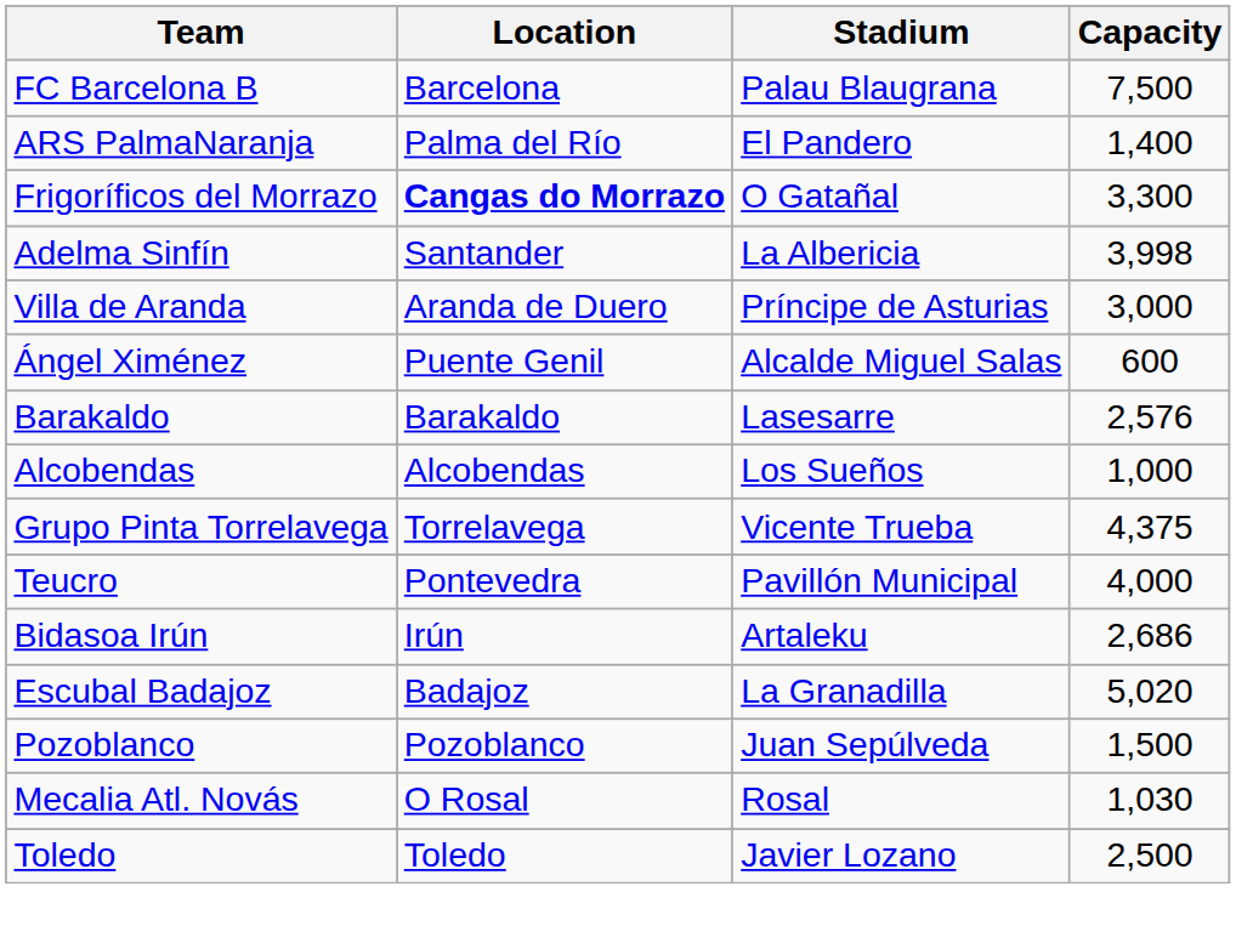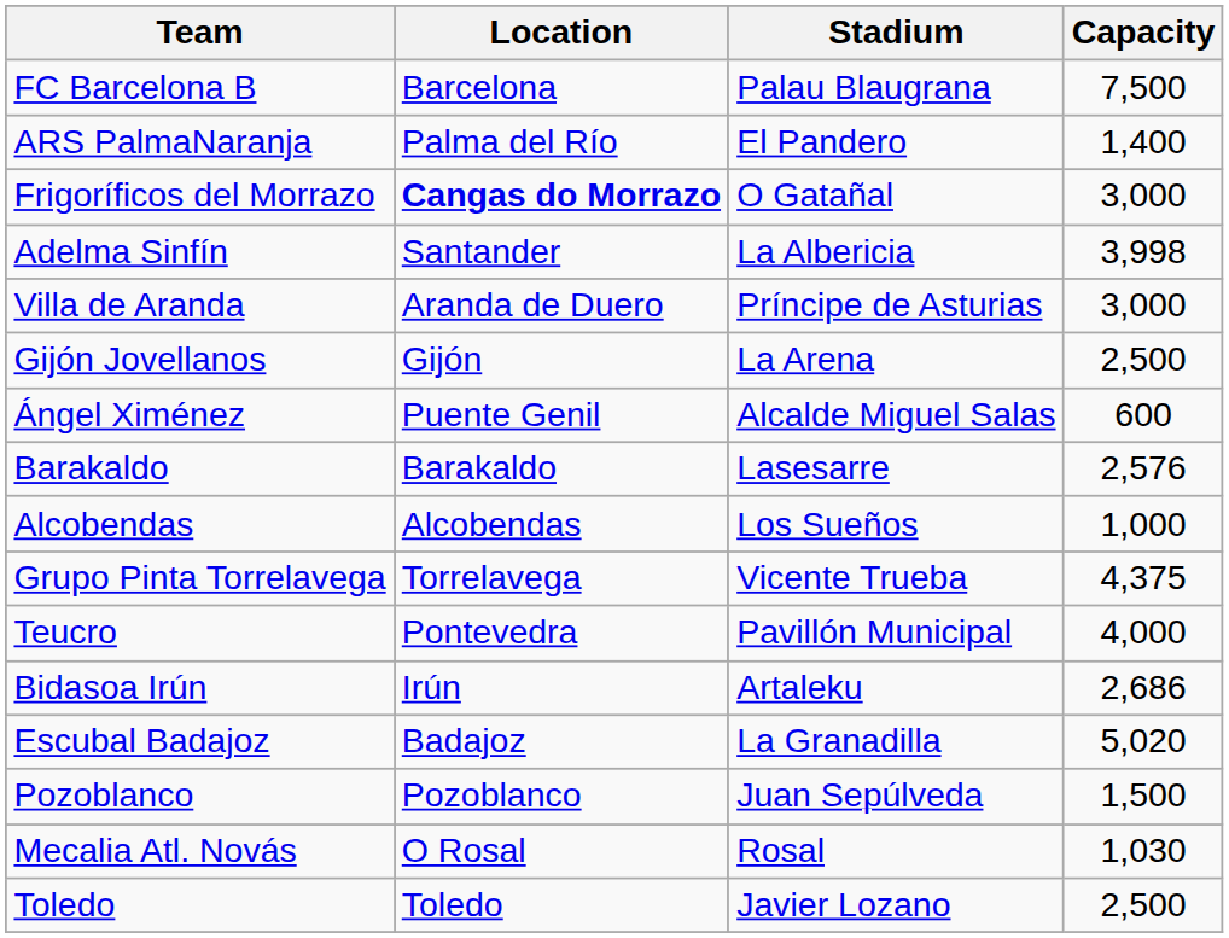 <table class="wikitable sortable">
 <tr>
 <th>Team</th>
 <th>Location</th>
 <th>Stadium</th>
 <th>Capacity</th>
 </tr>
 <tr>
 <td><a href='#'>FC Barcelona B</a></td>
 <td><a href='#'>Barcelona</a></td>
 <td><a href='#'>Palau Blaugrana</a></td>
 <td align="center">7,500</td>
 </tr>
 <tr>
 <td><a href='#'>ARS PalmaNaranja</a></td>
 <td><a href='#'>Palma del Río</a></td>
 <td><a href='#'>El Pandero</a></td>
 <td align="center">1,400</td>
 </tr>
 <tr>
 <td><a href='#'>Frigoríficos del Morrazo</a></td>
 <td><strong><a href='#'>Cangas do Morrazo</a></strong></td>
 <td><a href='#'>O Gatañal</a></td>
-<td align="center">3,300</td>
+<td align="center">3,000</td>
 </tr>
 <tr>
 <td><a href='#'>Adelma Sinfín</a></td>
 <td><a href='#'>Santander</a></td>
 <td><a href='#'>La Albericia</a></td>
 <td align="center">3,998</td>
 </tr>
 <tr>
 <td><a href='#'>Villa de Aranda</a></td>
 <td><a href='#'>Aranda de Duero</a></td>
 <td><a href='#'>Príncipe de Asturias</a></td>
 <td align="center">3,000</td>
+</tr>
+<tr>
+<td><a href='#'>Gijón Jovellanos</a></td>
+<td><a href='#'>Gijón</a></td>
+<td><a href='#'>La Arena</a></td>
+<td align="center">2,500</td>
 </tr>
 <tr>
 <td><a href='#'>Ángel Ximénez</a></td>
 <td><a href='#'>Puente Genil</a></td>
 <td><a href='#'>Alcalde Miguel Salas</a></td>
 <td align="center">600</td>
 </tr>
 <tr>
 <td><a href='#'>Barakaldo</a></td>
 <td><a href='#'>Barakaldo</a></td>
 <td><a href='#'>Lasesarre</a></td>
 <td align="center">2,576</td>
 </tr>
 <tr>
 <td><a href='#'>Alcobendas</a></td>
 <td><a href='#'>Alcobendas</a></td>
 <td><a href='#'>Los Sueños</a></td>
 <td align="center">1,000</td>
 </tr>
 <tr>
 <td><a href='#'>Grupo Pinta Torrelavega</a></td>
 <td><a href='#'>Torrelavega</a></td>
 <td><a href='#'>Vicente Trueba</a></td>
 <td align="center">4,375</td>
 </tr>
 <tr>
 <td><a href='#'>Teucro</a></td>
 <td><a href='#'>Pontevedra</a></td>
 <td><a href='#'>Pavillón Municipal</a></td>
 <td align="center">4,000</td>
 </tr>
 <tr>
 <td><a href='#'>Bidasoa Irún</a></td>
 <td><a href='#'>Irún</a></td>
 <td><a href='#'>Artaleku</a></td>
 <td align="center">2,686</td>
 </tr>
 <tr>
 <td><a href='#'>Escubal Badajoz</a></td>
 <td><a href='#'>Badajoz</a></td>
 <td><a href='#'>La Granadilla</a></td>
 <td align="center">5,020</td>
 </tr>
 <tr>
 <td><a href='#'>Pozoblanco</a></td>
 <td><a href='#'>Pozoblanco</a></td>
 <td><a href='#'>Juan Sepúlveda</a></td>
 <td align="center">1,500</td>
 </tr>
 <tr>
 <td><a href='#'>Mecalia Atl. Novás</a></td>
 <td><a href='#'>O Rosal</a></td>
 <td><a href='#'>Rosal</a></td>
 <td align="center">1,030</td>
 </tr>
 <tr>
 <td><a href='#'>Toledo</a></td>
 <td><a href='#'>Toledo</a></td>
 <td><a href='#'>Javier Lozano</a></td>
 <td align="center">2,500</td>
 </tr>
 </table>
